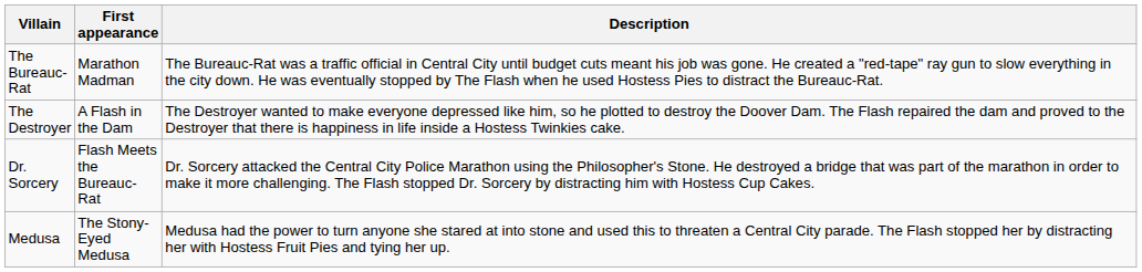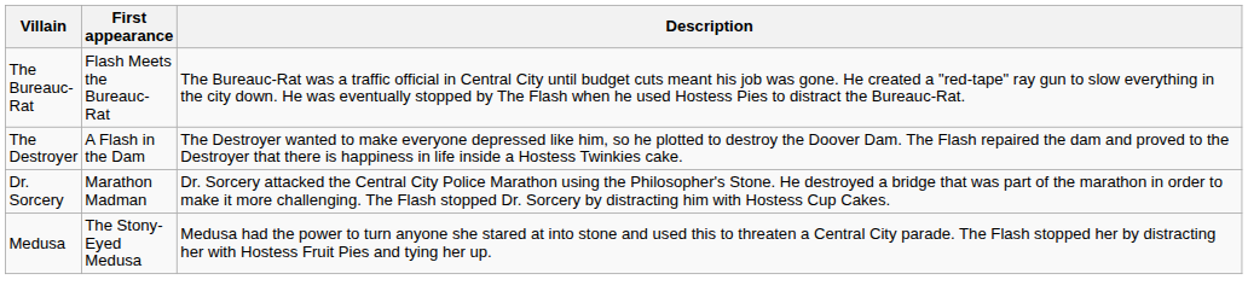 <table class="wikitable">
 <tr>
 <th width="1%">Villain</th>
 <th width="1%">First appearance</th>
 <th>Description</th>
 </tr>
 <tr>
 <td>The Bureauc-Rat</td>
-<td>Marathon Madman</td>
+<td>Flash Meets the Bureauc-Rat</td>
 <td>The Bureauc-Rat was a traffic official in Central City until budget cuts meant his job was gone. He created a "red-tape" ray gun to slow everything in the city down. He was eventually stopped by The Flash when he used Hostess Pies to distract the Bureauc-Rat.</td>
 </tr>
 <tr>
 <td>The Destroyer</td>
 <td>A Flash in the Dam</td>
 <td>The Destroyer wanted to make everyone depressed like him, so he plotted to destroy the Doover Dam. The Flash repaired the dam and proved to the Destroyer that there is happiness in life inside a Hostess Twinkies cake.</td>
 </tr>
 <tr>
 <td>Dr. Sorcery</td>
-<td>Flash Meets the Bureauc-Rat</td>
+<td>Marathon Madman</td>
 <td>Dr. Sorcery attacked the Central City Police Marathon using the Philosopher's Stone. He destroyed a bridge that was part of the marathon in order to make it more challenging. The Flash stopped Dr. Sorcery by distracting him with Hostess Cup Cakes.</td>
 </tr>
 <tr>
 <td>Medusa</td>
 <td>The Stony-Eyed Medusa</td>
 <td>Medusa had the power to turn anyone she stared at into stone and used this to threaten a Central City parade. The Flash stopped her by distracting her with Hostess Fruit Pies and tying her up.</td>
 </tr>
 </table>
